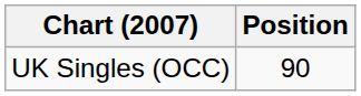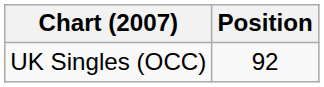 <table class="wikitable">
 <tr>
 <th>Chart (2007)</th>
 <th>Position</th>
 </tr>
 <tr>
 <td>UK Singles (OCC)</td>
-<td align="center">90</td>
+<td align="center">92</td>
 </tr>
 </table>
